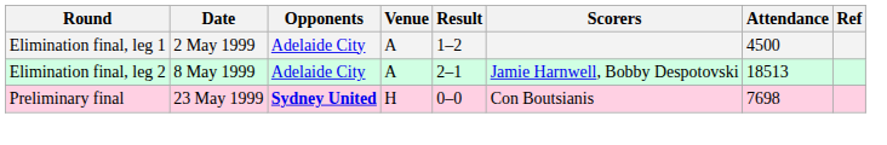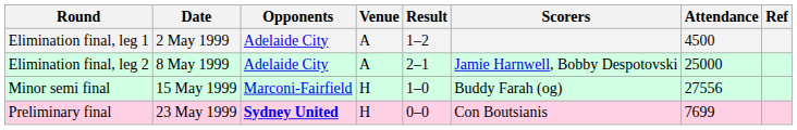 <table class="wikitable" style="text-align:left">
 <tr>
 <th><strong>Round</strong></th>
 <th><strong>Date</strong></th>
 <th><strong>Opponents</strong></th>
 <th><strong>Venue</strong></th>
 <th><strong>Result</strong></th>
 <th><strong>Scorers</strong></th>
 <th><strong>Attendance</strong></th>
 <th><strong>Ref</strong></th>
 </tr>
 <tr bgcolor="#f3f3f3">
 <td>Elimination final, leg 1</td>
 <td>2 May 1999</td>
 <td><a href='#'>Adelaide City</a></td>
 <td>A</td>
 <td>1–2</td>
 <td></td>
 <td>4500</td>
 <td></td>
 </tr>
 <tr bgcolor="#d0ffe3">
 <td>Elimination final, leg 2</td>
 <td>8 May 1999</td>
 <td><a href='#'>Adelaide City</a></td>
 <td>A</td>
 <td>2–1</td>
 <td><a href='#'>Jamie Harnwell</a>, Bobby Despotovski</td>
-<td>18513</td>
+<td>25000</td>
+<td></td>
+</tr>
+<tr bgcolor="#d0ffe3">
+<td>Minor semi final</td>
+<td>15 May 1999</td>
+<td><a href='#'>Marconi-Fairfield</a></td>
+<td>H</td>
+<td>1–0</td>
+<td>Buddy Farah (og)</td>
+<td>27556</td>
 <td></td>
 </tr>
 <tr bgcolor="#ffd0e3">
 <td>Preliminary final</td>
 <td>23 May 1999</td>
 <td><strong><a href='#'>Sydney United</a></strong></td>
 <td>H</td>
 <td>0–0</td>
 <td>Con Boutsianis</td>
-<td>7698</td>
+<td>7699</td>
 <td></td>
 </tr>
 </table>
